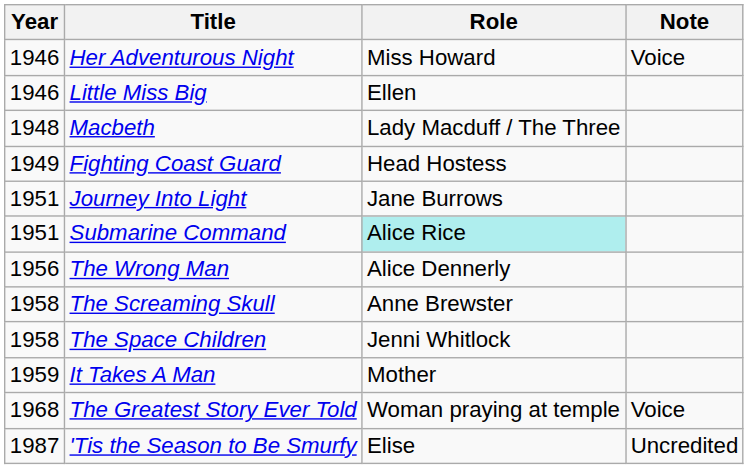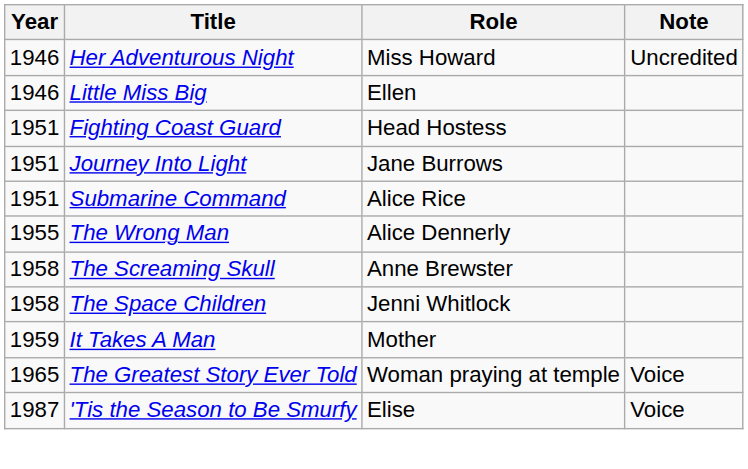 <table class="wikitable">
 <tr>
 <th>Year</th>
 <th>Title</th>
 <th>Role</th>
 <th>Note</th>
 </tr>
 <tr>
 <td>1946</td>
 <td><em><a href='#'>Her Adventurous Night</a></em></td>
 <td>Miss Howard</td>
-<td>Voice</td>
+<td>Uncredited</td>
 </tr>
 <tr>
 <td>1946</td>
 <td><em><a href='#'>Little Miss Big</a></em></td>
 <td>Ellen</td>
 <td></td>
 </tr>
 <tr>
-<td>1948</td>
-<td><a href='#'><em>Macbeth</em></a></td>
-<td>Lady Macduff / The Three</td>
-<td></td>
-</tr>
-<tr>
-<td>1949</td>
+<td>1951</td>
 <td><em><a href='#'>Fighting Coast Guard</a></em></td>
 <td>Head Hostess</td>
 <td></td>
 </tr>
 <tr>
 <td>1951</td>
 <td><a href='#'><em>Journey Into Light</em></a></td>
 <td>Jane Burrows</td>
 <td></td>
 </tr>
 <tr>
 <td>1951</td>
 <td><em><a href='#'>Submarine Command</a></em></td>
-<td style="background: paleturquoise;">Alice Rice</td>
+<td>Alice Rice</td>
 <td></td>
 </tr>
 <tr>
-<td>1956</td>
+<td>1955</td>
 <td><em><a href='#'>The Wrong Man</a></em></td>
 <td>Alice Dennerly</td>
 <td></td>
 </tr>
 <tr>
 <td>1958</td>
 <td><em><a href='#'>The Screaming Skull</a></em></td>
 <td>Anne Brewster</td>
 <td></td>
 </tr>
 <tr>
 <td>1958</td>
 <td><em><a href='#'>The Space Children</a></em></td>
 <td>Jenni Whitlock</td>
 <td></td>
 </tr>
 <tr>
 <td>1959</td>
 <td><em><a href='#'>It Takes A Man</a></em></td>
 <td>Mother</td>
 </tr>
 <tr>
-<td>1968</td>
+<td>1965</td>
 <td><em><a href='#'>The Greatest Story Ever Told</a></em></td>
 <td>Woman praying at temple</td>
 <td>Voice</td>
 </tr>
 <tr>
 <td>1987</td>
 <td><a href='#'><em>'Tis the Season to Be Smurfy</em></a></td>
 <td>Elise</td>
-<td>Uncredited</td>
+<td>Voice</td>
 </tr>
 </table>
